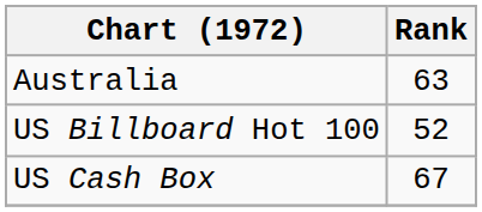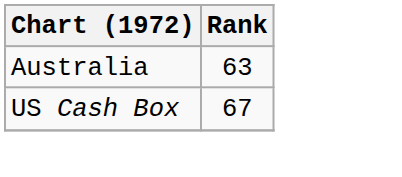 <table class="wikitable sortable">
 <tr>
 <th align="left">Chart (1972)</th>
 <th style="text-align:center;">Rank</th>
 </tr>
 <tr>
 <td>Australia</td>
 <td style="text-align:center;">63</td>
 </tr>
 <tr>
-<td>US <em>Billboard</em> Hot 100</td>
-<td style="text-align:center;">52</td>
-</tr>
-<tr>
 <td>US <em>Cash Box</em></td>
 <td style="text-align:center;">67</td>
 </tr>
 <tr>
 </tr>
 </table>
